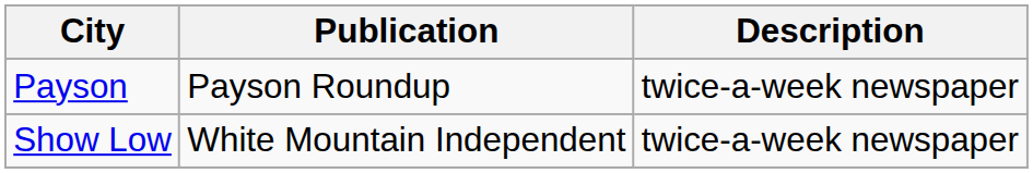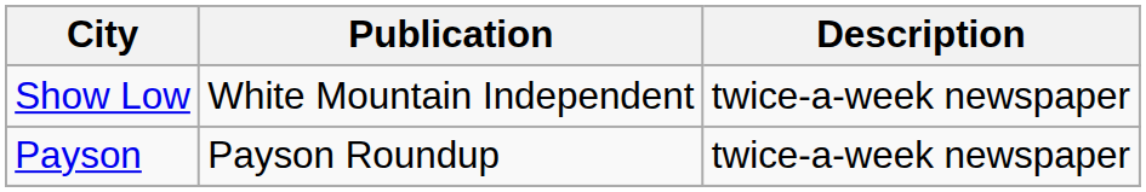 <table class="wikitable">
 <tr>
 <th>City</th>
 <th>Publication</th>
 <th>Description</th>
 </tr>
 <tr>
+<td><a href='#'>Show Low</a></td>
+<td>White Mountain Independent</td>
+<td>twice-a-week newspaper</td>
+</tr>
+<tr>
 <td><a href='#'>Payson</a></td>
 <td>Payson Roundup</td>
 <td>twice-a-week newspaper</td>
 </tr>
 <tr>
-<td><a href='#'>Show Low</a></td>
-<td>White Mountain Independent</td>
-<td>twice-a-week newspaper</td>
-</tr>
-<tr>
 </tr>
 </table>
